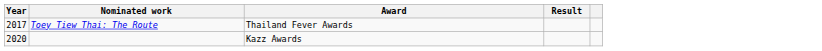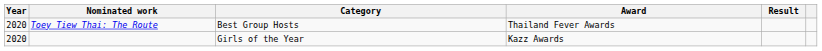 <table class="wikitable sortable">
 <tr>
 <th scope="col" style="width:1em;">Year</th>
 <th scope="col" style="width:25em;">Nominated work</th>
+<th scope="col" style="width:40em;">Category</th>
 <th scope="col" style="width:35em;">Award</th>
 <th scope="col" style="width:5em;">Result</th>
 <th scope="col" style="width:1em;"class="unsortable"></th>
 </tr>
 <tr>
-<td>2017</td>
+<td>2020</td>
 <td><em><a href='#'>Toey Tiew Thai: The Route</a></em></td>
+<td>Best Group Hosts<br></td>
 <td>Thailand Fever Awards</td>
 <td></td>
 <td style="text-align: center;"></td>
 </tr>
 <tr>
 <td>2020</td>
 <td></td>
+<td>Girls of the Year</td>
 <td>Kazz Awards</td>
 <td></td>
 <td style="text-align: center;"></td>
 </tr>
 </table>
